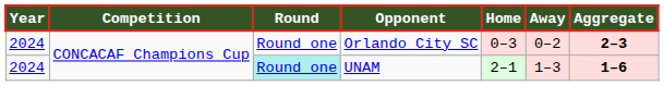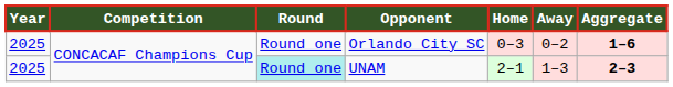 <table class="wikitable" style="text-align:center">
 <tr>
 <th style="background:#335526; color:#fff; border:2px solid #da291d;">Year</th>
 <th style="background:#335526; color:#fff; border:2px solid #da291d;">Competition</th>
 <th style="background:#335526; color:#fff; border:2px solid #da291d;">Round</th>
 <th style="background:#335526; color:#fff; border:2px solid #da291d;">Opponent</th>
 <th style="background:#335526; color:#fff; border:2px solid #da291d;">Home</th>
 <th style="background:#335526; color:#fff; border:2px solid #da291d;">Away</th>
 <th style="background:#335526; color:#fff; border:2px solid #da291d;">Aggregate</th>
 </tr>
 <tr>
-<td style="text-align:left;"><a href='#'>2024</a></td>
+<td style="text-align:left;"><a href='#'>2025</a></td>
 <td rowspan=2><a href='#'>CONCACAF Champions Cup</a></td>
 <td style="text-align:left;"><a href='#'>Round one</a></td>
 <td style="text-align:left;"> <a href='#'>Orlando City SC</a></td>
 <td style="background:#fdd;">0–3</td>
 <td style="background:#fdd;">0–2</td>
-<td style="background:#fdd;"><strong>2–3</strong></td>
+<td style="background:#fdd;"><strong>1–6</strong></td>
 </tr>
 <tr>
-<td style="text-align:left;"><a href='#'>2024</a></td>
+<td style="text-align:left;"><a href='#'>2025</a></td>
 <td style="background: paleturquoise; text-align:left;"><a href='#'>Round one</a></td>
 <td style="text-align:left;"> <a href='#'>UNAM</a></td>
 <td style="background:#dfd;">2–1</td>
 <td style="background:#fdd;">1–3</td>
-<td style="background:#fdd;"><strong>1–6</strong></td>
+<td style="background:#fdd;"><strong>2–3</strong></td>
 </tr>
 </table>
